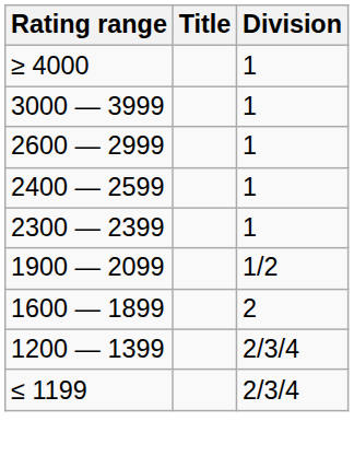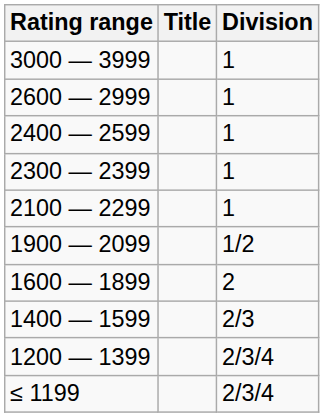 <table class="wikitable">
 <tr>
 <th>Rating range</th>
 <th>Title</th>
 <th>Division</th>
-</tr>
-<tr>
-<td>≥ 4000</td>
-<td><strong></strong></td>
-<td>1</td>
 </tr>
 <tr>
 <td>3000 — 3999</td>
 <td><strong></strong></td>
 <td>1</td>
 </tr>
 <tr>
 <td>2600 — 2999</td>
 <td><strong></strong></td>
 <td>1</td>
 </tr>
 <tr>
 <td>2400 — 2599</td>
 <td><strong></strong></td>
 <td>1</td>
 </tr>
 <tr>
 <td>2300 — 2399</td>
 <td><strong></strong></td>
 <td>1</td>
 </tr>
 <tr>
+<td>2100 — 2299</td>
+<td><strong></strong></td>
+<td>1</td>
+</tr>
+<tr>
 <td>1900 — 2099</td>
 <td><strong></strong></td>
 <td>1/2</td>
 </tr>
 <tr>
 <td>1600 — 1899</td>
 <td><strong></strong></td>
 <td>2</td>
+</tr>
+<tr>
+<td>1400 — 1599</td>
+<td><strong></strong></td>
+<td>2/3</td>
 </tr>
 <tr>
 <td>1200 — 1399</td>
 <td><strong></strong></td>
 <td>2/3/4</td>
 </tr>
 <tr>
 <td>≤ 1199</td>
 <td><strong></strong></td>
 <td>2/3/4</td>
 </tr>
 </table>
